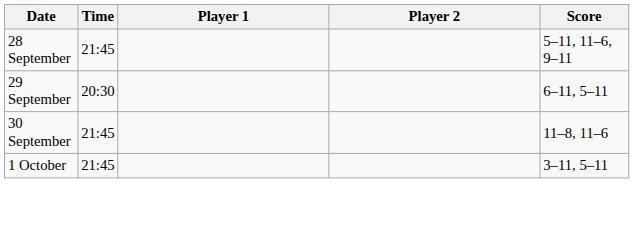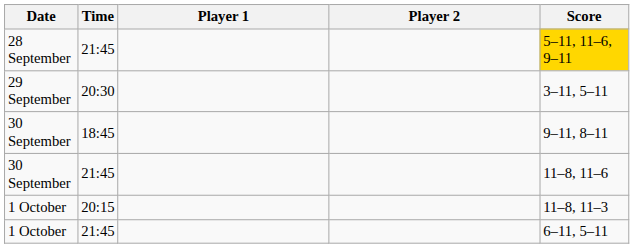 <table class="sortable wikitable" style="font-size:90%">
 <tr>
 <th width="65">Date</th>
 <th width="30">Time</th>
 <th width="200">Player 1</th>
 <th width="200">Player 2</th>
 <th width="80">Score</th>
 </tr>
 <tr>
 <td>28 September</td>
 <td>21:45</td>
 <td></td>
 <td><strong></strong></td>
-<td>5–11, 11–6, 9–11</td>
+<td style="background: gold;">5–11, 11–6, 9–11</td>
 </tr>
 <tr>
 <td>29 September</td>
 <td>20:30</td>
 <td></td>
 <td><strong></strong></td>
-<td>6–11, 5–11</td>
+<td>3–11, 5–11</td>
+</tr>
+<tr>
+<td>30 September</td>
+<td>18:45</td>
+<td></td>
+<td><strong></strong></td>
+<td>9–11, 8–11</td>
 </tr>
 <tr>
 <td>30 September</td>
 <td>21:45</td>
 <td><strong></strong></td>
 <td></td>
 <td>11–8, 11–6</td>
 </tr>
 <tr>
 <td>1 October</td>
+<td>20:15</td>
+<td><strong></strong></td>
+<td></td>
+<td>11–8, 11–3</td>
+</tr>
+<tr>
+<td>1 October</td>
 <td>21:45</td>
 <td></td>
 <td><strong></strong></td>
-<td>3–11, 5–11</td>
+<td>6–11, 5–11</td>
 </tr>
 </table>
